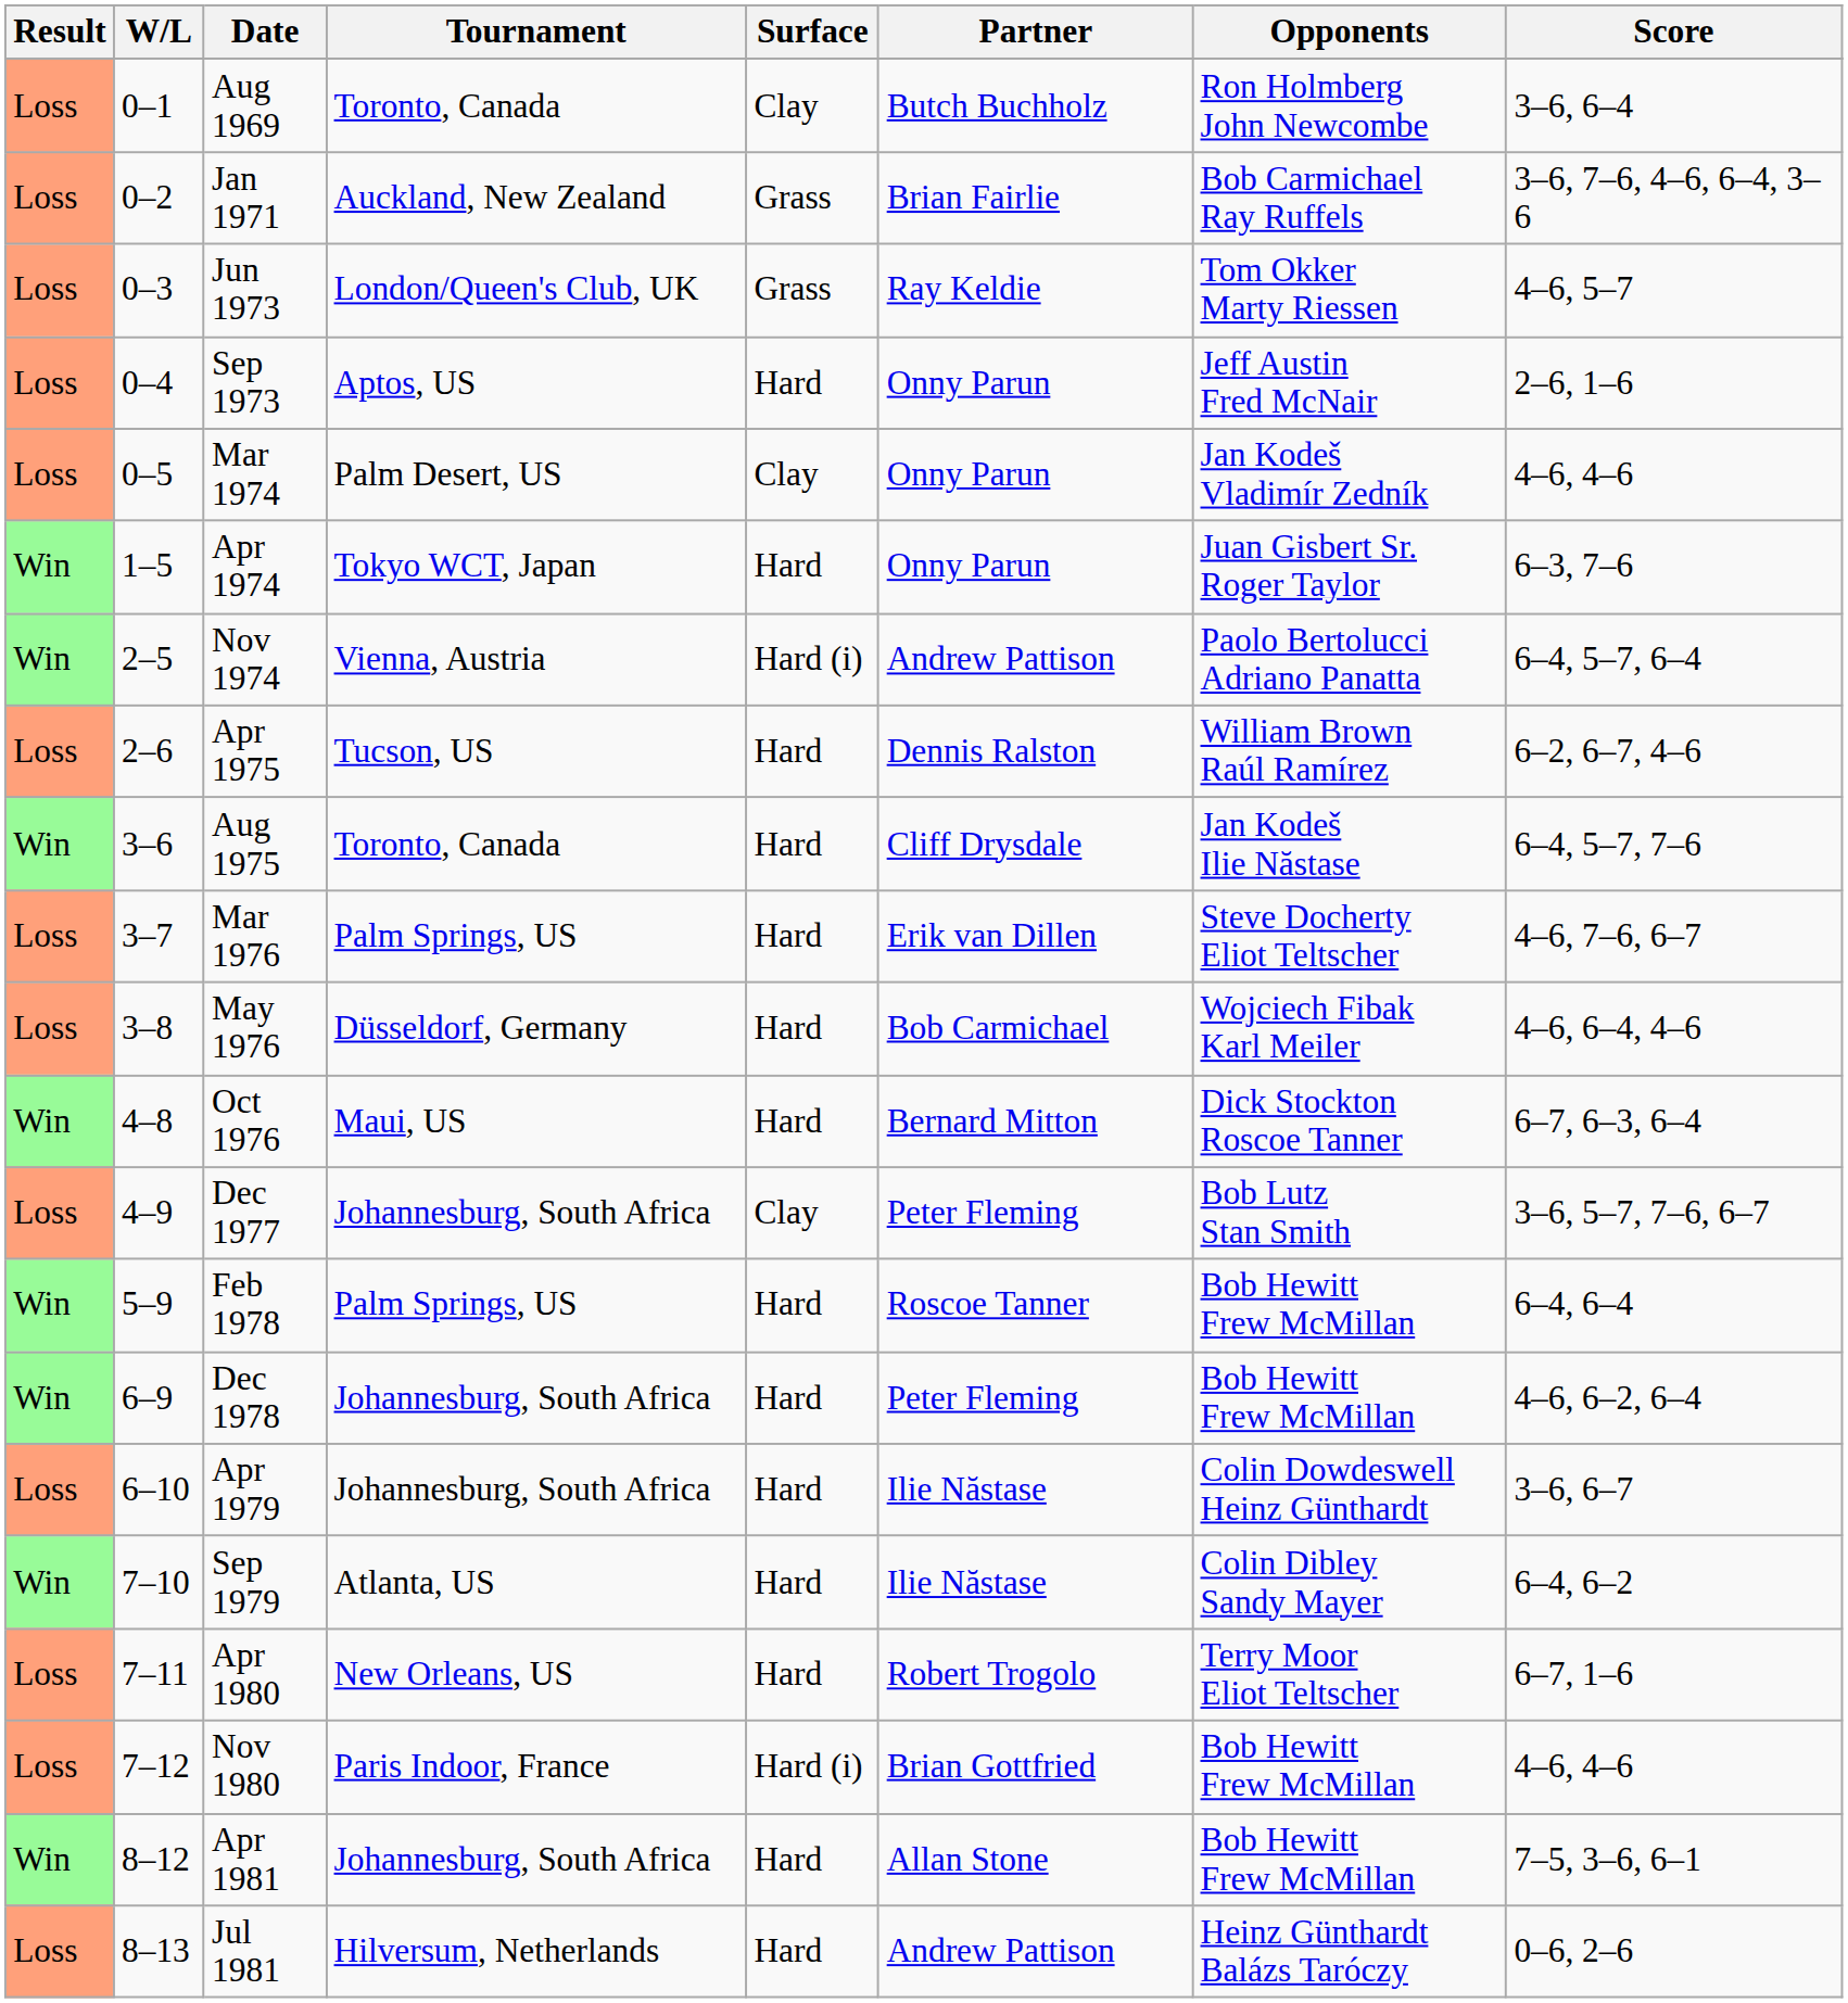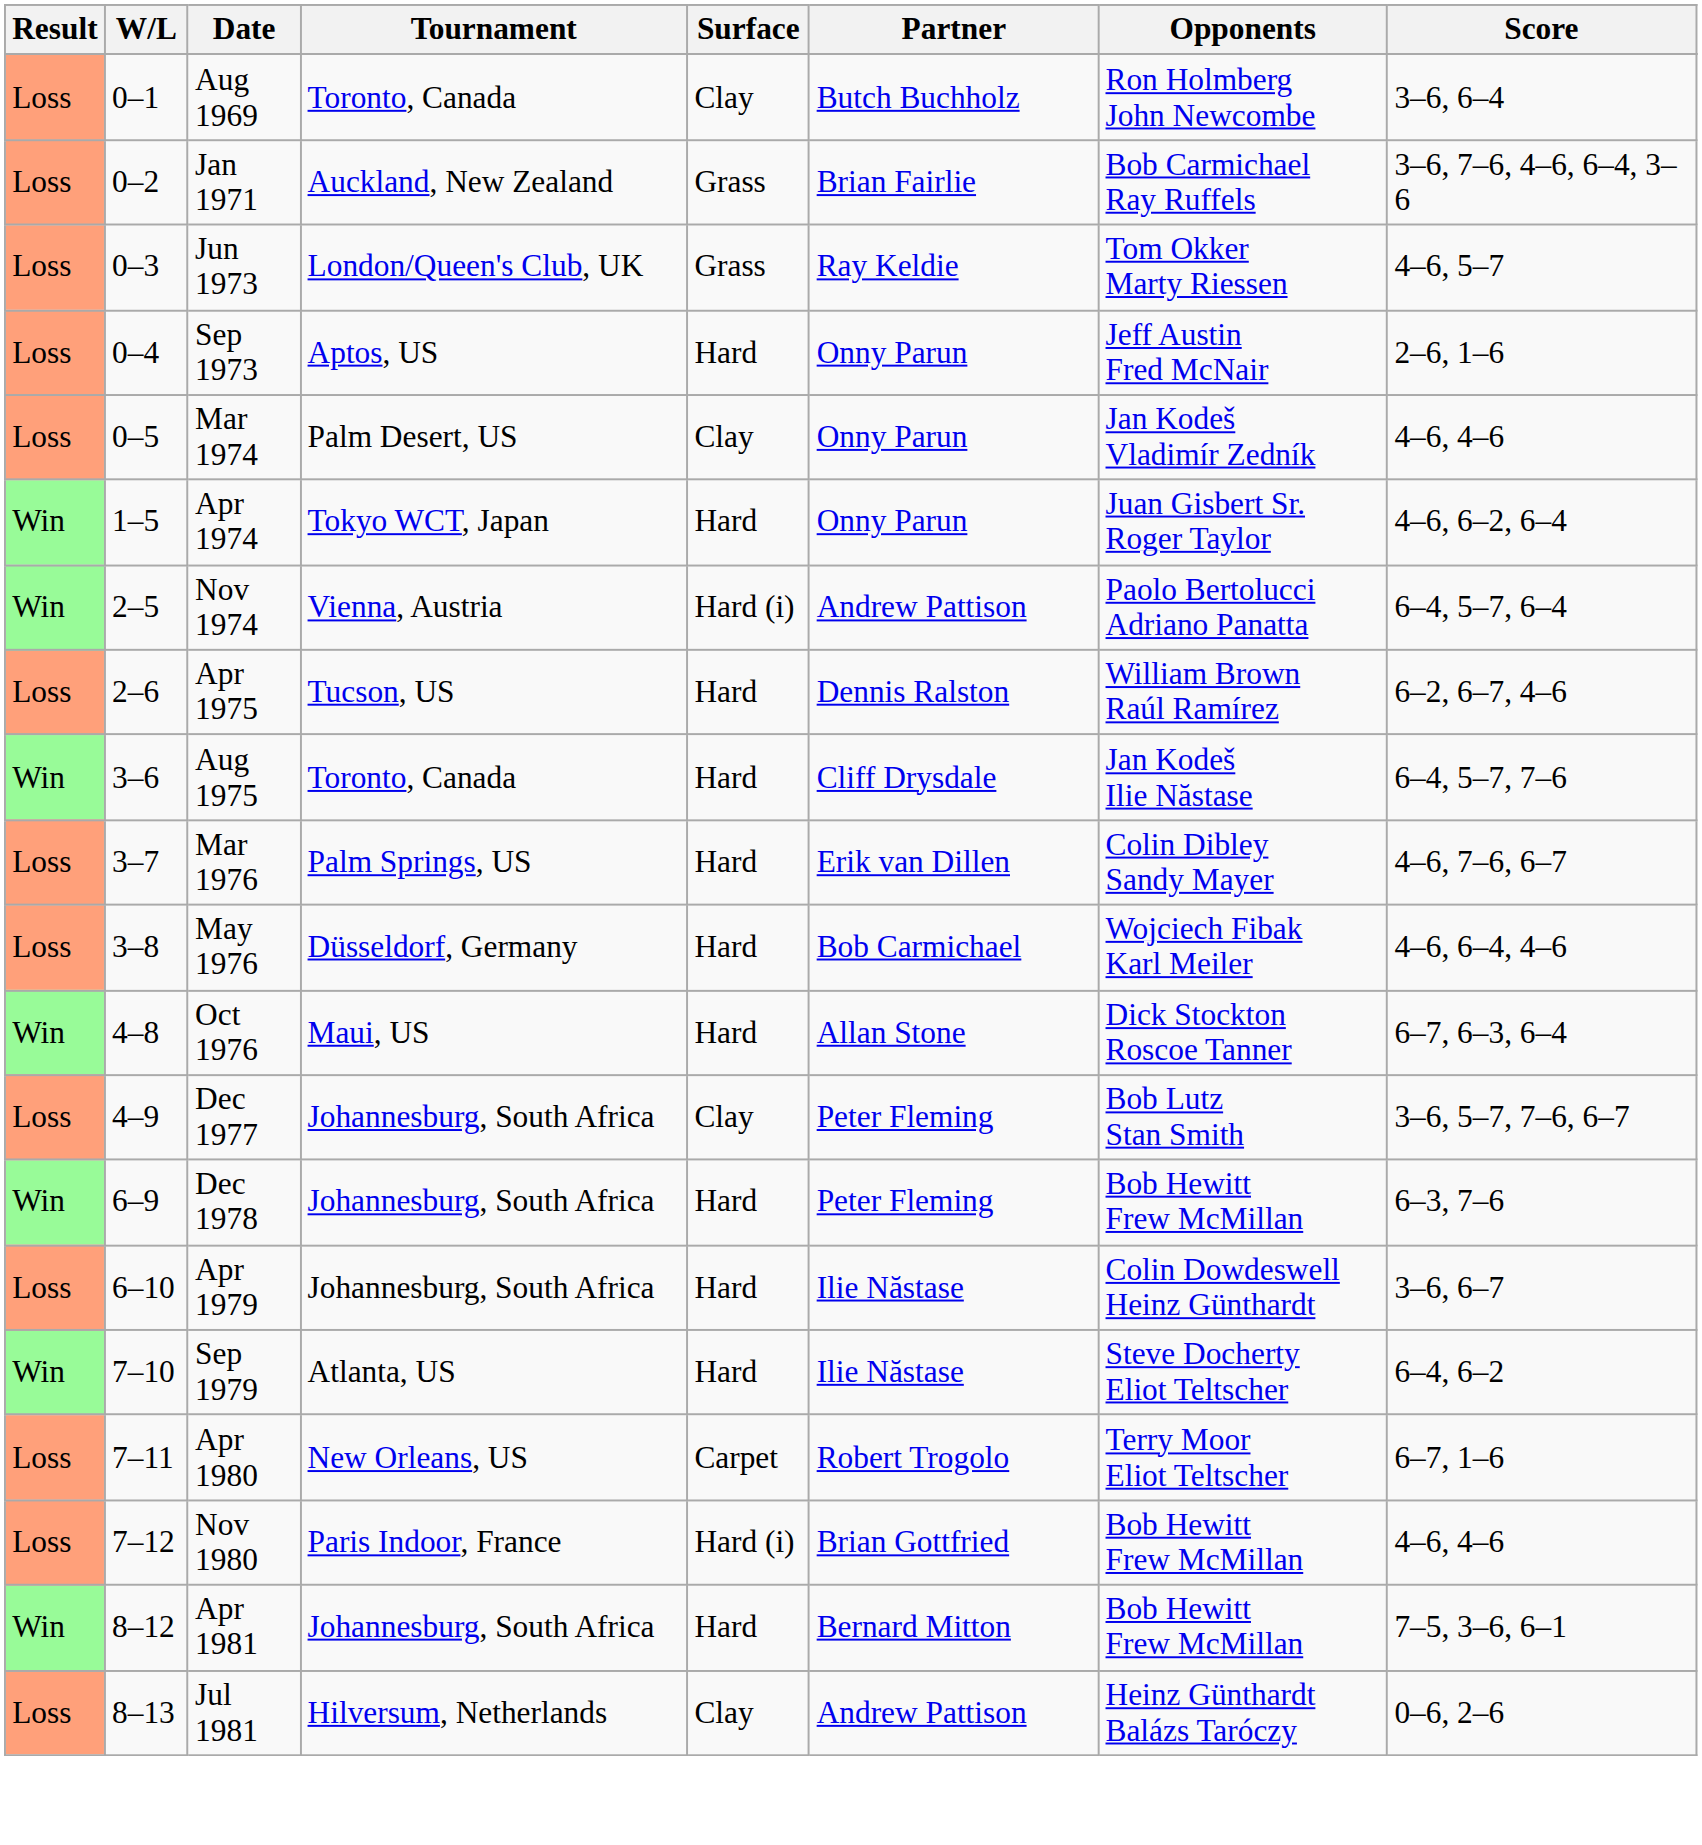 <table class="sortable wikitable">
 <tr>
 <th>Result</th>
 <th style="width:35px" class="unsortable">W/L</th>
 <th style="width:50px">Date</th>
 <th style="width:190px">Tournament</th>
 <th style="width:55px">Surface</th>
 <th style="width:140px">Partner</th>
 <th style="width:140px">Opponents</th>
 <th style="width:150px" class="unsortable">Score</th>
 </tr>
 <tr>
 </tr>
 <tr>
 <td style="background:#ffa07a;">Loss</td>
 <td>0–1</td>
 <td>Aug 1969</td>
 <td><a href='#'>Toronto</a>, Canada</td>
 <td>Clay</td>
 <td> <a href='#'>Butch Buchholz</a></td>
 <td> <a href='#'>Ron Holmberg</a> <br>  <a href='#'>John Newcombe</a></td>
 <td>3–6, 6–4</td>
 </tr>
 <tr>
 <td style="background:#ffa07a;">Loss</td>
 <td>0–2</td>
 <td>Jan 1971</td>
 <td><a href='#'>Auckland</a>, New Zealand</td>
 <td>Grass</td>
 <td> <a href='#'>Brian Fairlie</a></td>
 <td> <a href='#'>Bob Carmichael</a> <br>  <a href='#'>Ray Ruffels</a></td>
 <td>3–6, 7–6, 4–6, 6–4, 3–6</td>
 </tr>
 <tr>
 <td style="background:#ffa07a;">Loss</td>
 <td>0–3</td>
 <td>Jun 1973</td>
 <td><a href='#'>London/Queen's Club</a>, UK</td>
 <td>Grass</td>
 <td> <a href='#'>Ray Keldie</a></td>
 <td> <a href='#'>Tom Okker</a> <br>  <a href='#'>Marty Riessen</a></td>
 <td>4–6, 5–7</td>
 </tr>
 <tr>
 <td style="background:#ffa07a;">Loss</td>
 <td>0–4</td>
 <td>Sep 1973</td>
 <td><a href='#'>Aptos</a>, US</td>
 <td>Hard</td>
 <td> <a href='#'>Onny Parun</a></td>
 <td> <a href='#'>Jeff Austin</a> <br>  <a href='#'>Fred McNair</a></td>
 <td>2–6, 1–6</td>
 </tr>
 <tr>
 <td style="background:#ffa07a;">Loss</td>
 <td>0–5</td>
 <td>Mar 1974</td>
 <td>Palm Desert, US</td>
 <td>Clay</td>
 <td> <a href='#'>Onny Parun</a></td>
 <td> <a href='#'>Jan Kodeš</a> <br>  <a href='#'>Vladimír Zedník</a></td>
 <td>4–6, 4–6</td>
 </tr>
 <tr>
 <td style="background:#98fb98;">Win</td>
 <td>1–5</td>
 <td>Apr 1974</td>
 <td><a href='#'>Tokyo WCT</a>, Japan</td>
 <td>Hard</td>
 <td> <a href='#'>Onny Parun</a></td>
 <td> <a href='#'>Juan Gisbert Sr.</a> <br>  <a href='#'>Roger Taylor</a></td>
-<td>6–3, 7–6</td>
+<td>4–6, 6–2, 6–4</td>
 </tr>
 <tr>
 <td style="background:#98fb98;">Win</td>
 <td>2–5</td>
 <td>Nov 1974</td>
 <td><a href='#'>Vienna</a>, Austria</td>
 <td>Hard (i)</td>
 <td> <a href='#'>Andrew Pattison</a></td>
 <td> <a href='#'>Paolo Bertolucci</a> <br>  <a href='#'>Adriano Panatta</a></td>
 <td>6–4, 5–7, 6–4</td>
 </tr>
 <tr>
 <td style="background:#ffa07a;">Loss</td>
 <td>2–6</td>
 <td>Apr 1975</td>
 <td><a href='#'>Tucson</a>, US</td>
 <td>Hard</td>
 <td> <a href='#'>Dennis Ralston</a></td>
 <td> <a href='#'>William Brown</a> <br>  <a href='#'>Raúl Ramírez</a></td>
 <td>6–2, 6–7, 4–6</td>
 </tr>
 <tr>
 <td style="background:#98fb98;">Win</td>
 <td>3–6</td>
 <td>Aug 1975</td>
 <td><a href='#'>Toronto</a>, Canada</td>
 <td>Hard</td>
 <td> <a href='#'>Cliff Drysdale</a></td>
 <td> <a href='#'>Jan Kodeš</a> <br>  <a href='#'>Ilie Năstase</a></td>
 <td>6–4, 5–7, 7–6</td>
 </tr>
 <tr>
 <td style="background:#ffa07a;">Loss</td>
 <td>3–7</td>
 <td>Mar 1976</td>
 <td><a href='#'>Palm Springs</a>, US</td>
 <td>Hard</td>
 <td> <a href='#'>Erik van Dillen</a></td>
-<td> <a href='#'>Steve Docherty</a> <br>  <a href='#'>Eliot Teltscher</a></td>
+<td> <a href='#'>Colin Dibley</a> <br>  <a href='#'>Sandy Mayer</a></td>
 <td>4–6, 7–6, 6–7</td>
 </tr>
 <tr>
 <td style="background:#ffa07a;">Loss</td>
 <td>3–8</td>
 <td>May 1976</td>
 <td><a href='#'>Düsseldorf</a>, Germany</td>
 <td>Hard</td>
 <td> <a href='#'>Bob Carmichael</a></td>
 <td> <a href='#'>Wojciech Fibak</a> <br>  <a href='#'>Karl Meiler</a></td>
 <td>4–6, 6–4, 4–6</td>
 </tr>
 <tr>
 <td style="background:#98fb98;">Win</td>
 <td>4–8</td>
 <td>Oct 1976</td>
 <td><a href='#'>Maui</a>, US</td>
 <td>Hard</td>
-<td> <a href='#'>Bernard Mitton</a></td>
+<td> <a href='#'>Allan Stone</a></td>
 <td> <a href='#'>Dick Stockton</a> <br>  <a href='#'>Roscoe Tanner</a></td>
 <td>6–7, 6–3, 6–4</td>
 </tr>
 <tr>
 <td style="background:#ffa07a;">Loss</td>
 <td>4–9</td>
 <td>Dec 1977</td>
 <td><a href='#'>Johannesburg</a>, South Africa</td>
 <td>Clay</td>
 <td> <a href='#'>Peter Fleming</a></td>
 <td> <a href='#'>Bob Lutz</a> <br>  <a href='#'>Stan Smith</a></td>
 <td>3–6, 5–7, 7–6, 6–7</td>
 </tr>
 <tr>
 <td style="background:#98fb98;">Win</td>
-<td>5–9</td>
-<td>Feb 1978</td>
-<td><a href='#'>Palm Springs</a>, US</td>
-<td>Hard</td>
-<td> <a href='#'>Roscoe Tanner</a></td>
-<td> <a href='#'>Bob Hewitt</a> <br>  <a href='#'>Frew McMillan</a></td>
-<td>6–4, 6–4</td>
-</tr>
-<tr>
-<td style="background:#98fb98;">Win</td>
 <td>6–9</td>
 <td>Dec 1978</td>
 <td><a href='#'>Johannesburg</a>, South Africa</td>
 <td>Hard</td>
 <td> <a href='#'>Peter Fleming</a></td>
 <td> <a href='#'>Bob Hewitt</a> <br>  <a href='#'>Frew McMillan</a></td>
-<td>4–6, 6–2, 6–4</td>
+<td>6–3, 7–6</td>
 </tr>
 <tr>
 <td style="background:#ffa07a;">Loss</td>
 <td>6–10</td>
 <td>Apr 1979</td>
 <td>Johannesburg, South Africa</td>
 <td>Hard</td>
 <td> <a href='#'>Ilie Năstase</a></td>
 <td> <a href='#'>Colin Dowdeswell</a> <br>  <a href='#'>Heinz Günthardt</a></td>
 <td>3–6, 6–7</td>
 </tr>
 <tr>
 <td style="background:#98fb98;">Win</td>
 <td>7–10</td>
 <td>Sep 1979</td>
 <td>Atlanta, US</td>
 <td>Hard</td>
 <td> <a href='#'>Ilie Năstase</a></td>
-<td> <a href='#'>Colin Dibley</a> <br>  <a href='#'>Sandy Mayer</a></td>
+<td> <a href='#'>Steve Docherty</a> <br>  <a href='#'>Eliot Teltscher</a></td>
 <td>6–4, 6–2</td>
 </tr>
 <tr>
 <td style="background:#ffa07a;">Loss</td>
 <td>7–11</td>
 <td>Apr 1980</td>
 <td><a href='#'>New Orleans</a>, US</td>
-<td>Hard</td>
+<td>Carpet</td>
 <td> <a href='#'>Robert Trogolo</a></td>
 <td> <a href='#'>Terry Moor</a> <br>  <a href='#'>Eliot Teltscher</a></td>
 <td>6–7, 1–6</td>
 </tr>
 <tr>
 <td style="background:#ffa07a;">Loss</td>
 <td>7–12</td>
 <td>Nov 1980</td>
 <td><a href='#'>Paris Indoor</a>, France</td>
 <td>Hard (i)</td>
 <td> <a href='#'>Brian Gottfried</a></td>
 <td> <a href='#'>Bob Hewitt</a> <br>  <a href='#'>Frew McMillan</a></td>
 <td>4–6, 4–6</td>
 </tr>
 <tr>
 <td style="background:#98fb98;">Win</td>
 <td>8–12</td>
 <td>Apr 1981</td>
 <td><a href='#'>Johannesburg</a>, South Africa</td>
 <td>Hard</td>
-<td> <a href='#'>Allan Stone</a></td>
+<td> <a href='#'>Bernard Mitton</a></td>
 <td> <a href='#'>Bob Hewitt</a> <br>  <a href='#'>Frew McMillan</a></td>
 <td>7–5, 3–6, 6–1</td>
 </tr>
 <tr>
 <td style="background:#ffa07a;">Loss</td>
 <td>8–13</td>
 <td>Jul 1981</td>
 <td><a href='#'>Hilversum</a>, Netherlands</td>
-<td>Hard</td>
+<td>Clay</td>
 <td> <a href='#'>Andrew Pattison</a></td>
 <td> <a href='#'>Heinz Günthardt</a> <br>  <a href='#'>Balázs Taróczy</a></td>
 <td>0–6, 2–6</td>
 </tr>
 </table>
